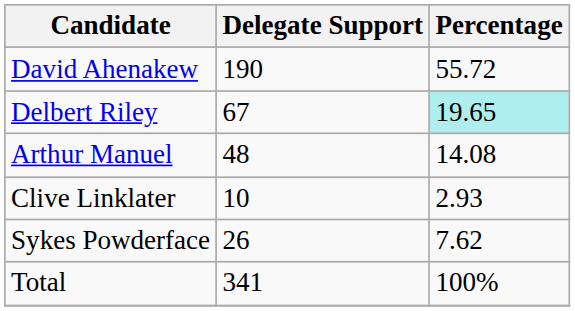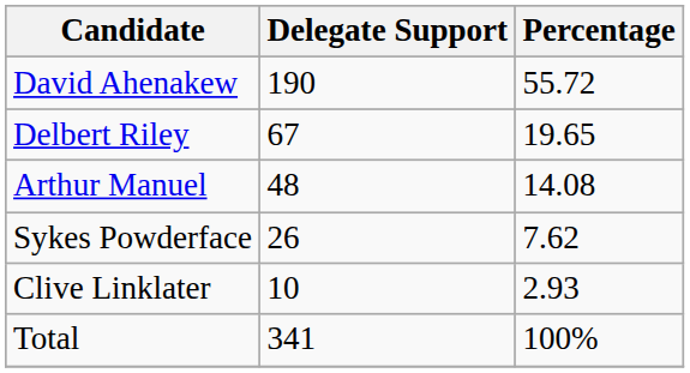 <table class="wikitable">
 <tr>
 <th>Candidate</th>
 <th>Delegate Support</th>
 <th>Percentage</th>
 </tr>
 <tr>
 <td><a href='#'>David Ahenakew</a></td>
 <td>190</td>
 <td>55.72</td>
 </tr>
 <tr>
 <td><a href='#'>Delbert Riley</a></td>
 <td>67</td>
-<td style="background: paleturquoise;">19.65</td>
+<td>19.65</td>
 </tr>
 <tr>
 <td><a href='#'>Arthur Manuel</a></td>
 <td>48</td>
 <td>14.08</td>
 </tr>
 <tr>
+<td>Sykes Powderface</td>
+<td>26</td>
+<td>7.62</td>
+</tr>
+<tr>
 <td>Clive Linklater</td>
 <td>10</td>
 <td>2.93</td>
-</tr>
-<tr>
-<td>Sykes Powderface</td>
-<td>26</td>
-<td>7.62</td>
 </tr>
 <tr>
 <td>Total</td>
 <td>341</td>
 <td>100%</td>
 </tr>
 <tr>
 </tr>
 </table>
